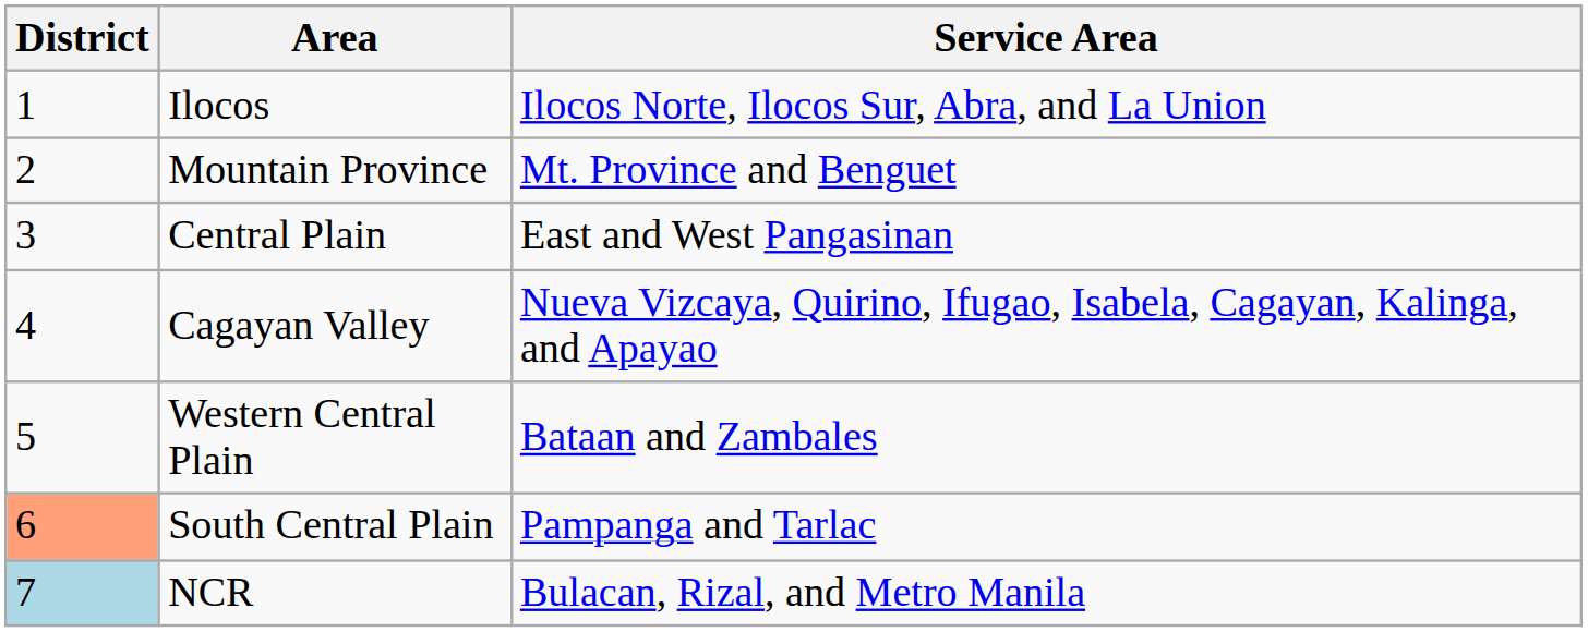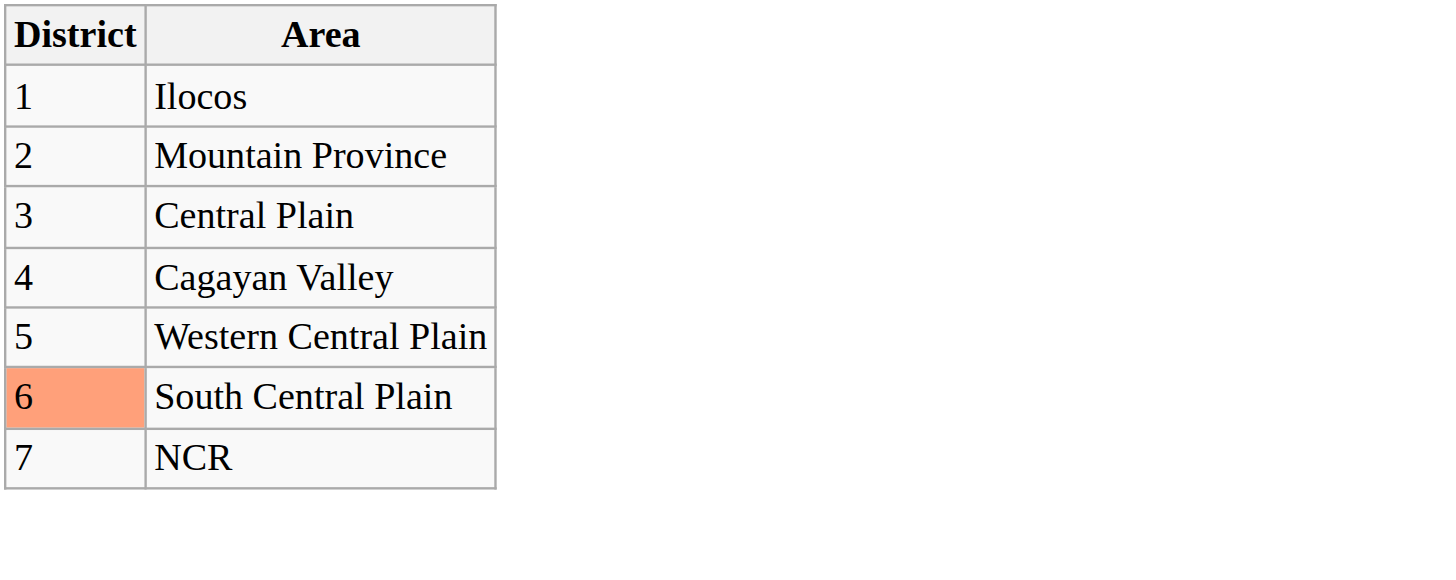 <table class="wikitable">
 <tr>
 <th>District</th>
 <th>Area</th>
-<th>Service Area</th>
 </tr>
 <tr>
 <td>1</td>
 <td>Ilocos</td>
-<td><a href='#'>Ilocos Norte</a>, <a href='#'>Ilocos Sur</a>, <a href='#'>Abra</a>, and <a href='#'>La Union</a></td>
 </tr>
 <tr>
 <td>2</td>
 <td>Mountain Province</td>
-<td><a href='#'>Mt. Province</a> and <a href='#'>Benguet</a></td>
 </tr>
 <tr>
 <td>3</td>
 <td>Central Plain</td>
-<td>East and West <a href='#'>Pangasinan</a></td>
 </tr>
 <tr>
 <td>4</td>
 <td>Cagayan Valley</td>
-<td><a href='#'>Nueva Vizcaya</a>, <a href='#'>Quirino</a>, <a href='#'>Ifugao</a>, <a href='#'>Isabela</a>, <a href='#'>Cagayan</a>, <a href='#'>Kalinga</a>, and <a href='#'>Apayao</a></td>
 </tr>
 <tr>
 <td>5</td>
 <td>Western Central Plain</td>
-<td><a href='#'>Bataan</a> and <a href='#'>Zambales</a></td>
 </tr>
 <tr>
 <td style="background: lightsalmon;">6</td>
 <td>South Central Plain</td>
-<td><a href='#'>Pampanga</a> and <a href='#'>Tarlac</a></td>
 </tr>
 <tr>
-<td style="background: lightblue;">7</td>
+<td>7</td>
 <td>NCR</td>
-<td><a href='#'>Bulacan</a>, <a href='#'>Rizal</a>, and <a href='#'>Metro Manila</a></td>
 </tr>
 </table>
